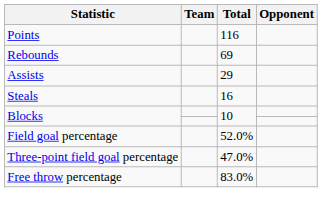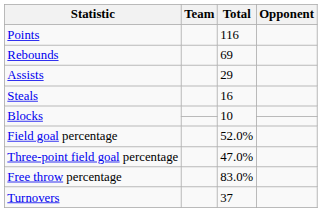 <table class="wikitable">
 <tr>
 <th>Statistic</th>
 <th>Team</th>
 <th>Total</th>
 <th>Opponent</th>
 </tr>
 <tr>
 <td><a href='#'>Points</a></td>
 <td></td>
 <td>116</td>
 <td></td>
 </tr>
 <tr>
 <td><a href='#'>Rebounds</a></td>
 <td></td>
 <td>69</td>
 <td></td>
 </tr>
 <tr>
 <td><a href='#'>Assists</a></td>
 <td></td>
 <td>29</td>
 <td></td>
 </tr>
 <tr>
 <td><a href='#'>Steals</a></td>
 <td></td>
 <td>16</td>
 <td></td>
 </tr>
 <tr>
 <td rowspan="2"><a href='#'>Blocks</a></td>
 <td></td>
 <td rowspan="2">10</td>
 <td></td>
 </tr>
 <tr>
 <td></td>
 <td></td>
 </tr>
 <tr>
 <td><a href='#'>Field goal</a> percentage</td>
 <td></td>
 <td>52.0%</td>
 <td></td>
 </tr>
 <tr>
 <td><a href='#'>Three-point field goal</a> percentage</td>
 <td></td>
 <td>47.0%</td>
 <td></td>
 </tr>
 <tr>
 <td><a href='#'>Free throw</a> percentage</td>
 <td></td>
 <td>83.0%</td>
 <td></td>
 </tr>
+<tr>
+<td><a href='#'>Turnovers</a></td>
+<td></td>
+<td>37</td>
+<td></td>
+</tr>
 </table>
